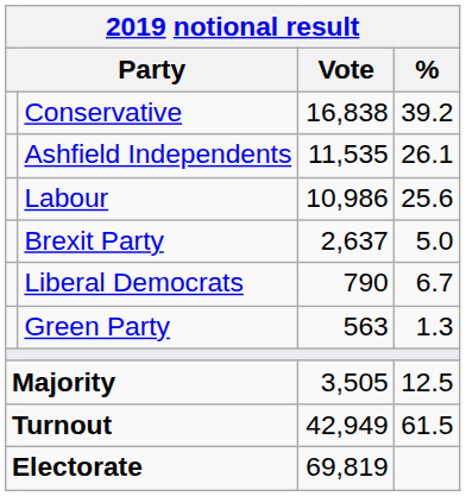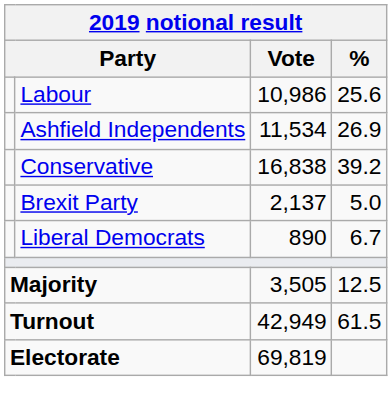 <table class="wikitable">
 <tr>
 <th colspan="4"><a href='#'>2019</a> <a href='#'>notional result</a></th>
 </tr>
 <tr>
 <th bgcolor="#DDDDFF" width="130px" colspan="2">Party</th>
 <th bgcolor="#DDDDFF" width="50px">Vote</th>
 <th bgcolor="#DDDDFF" width="30px">%</th>
 </tr>
 <tr>
 <td></td>
+<td><a href='#'>Labour</a></td>
+<td align=right>10,986</td>
+<td align=right>25.6</td>
+</tr>
+<tr>
+<td></td>
+<td><a href='#'>Ashfield Independents</a></td>
+<td align=right>11,534</td>
+<td align=right>26.9</td>
+</tr>
+<tr>
+<td></td>
 <td><a href='#'>Conservative</a></td>
 <td align=right>16,838</td>
 <td align=right>39.2</td>
 </tr>
 <tr>
 <td></td>
-<td><a href='#'>Ashfield Independents</a></td>
-<td align=right>11,535</td>
-<td align=right>26.1</td>
-</tr>
-<tr>
-<td></td>
-<td><a href='#'>Labour</a></td>
-<td align=right>10,986</td>
-<td align=right>25.6</td>
-</tr>
-<tr>
-<td></td>
 <td><a href='#'>Brexit Party</a></td>
-<td align=right>2,637</td>
+<td align=right>2,137</td>
 <td align=right>5.0</td>
 </tr>
 <tr>
 <td></td>
 <td><a href='#'>Liberal Democrats</a></td>
-<td align=right>790</td>
+<td align=right>890</td>
 <td align=right>6.7</td>
-</tr>
-<tr>
-<td></td>
-<td><a href='#'>Green Party</a></td>
-<td align=right>563</td>
-<td align=right>1.3</td>
 </tr>
 <tr>
 <td colspan="4" bgcolor="#EAECF0"></td>
 </tr>
 <tr>
 <td colspan="2"><strong>Majority</strong></td>
 <td align=right>3,505</td>
 <td align=right>12.5</td>
 </tr>
 <tr>
 <td colspan="2"><strong>Turnout</strong></td>
 <td align=right>42,949</td>
 <td align=right>61.5</td>
 </tr>
 <tr>
 <td colspan="2"><strong>Electorate</strong></td>
 <td align=right>69,819</td>
 </tr>
 </table>
